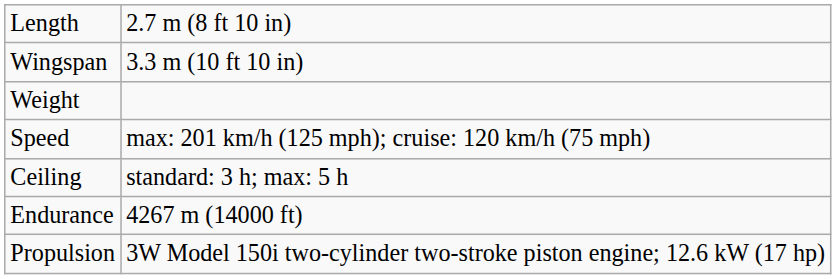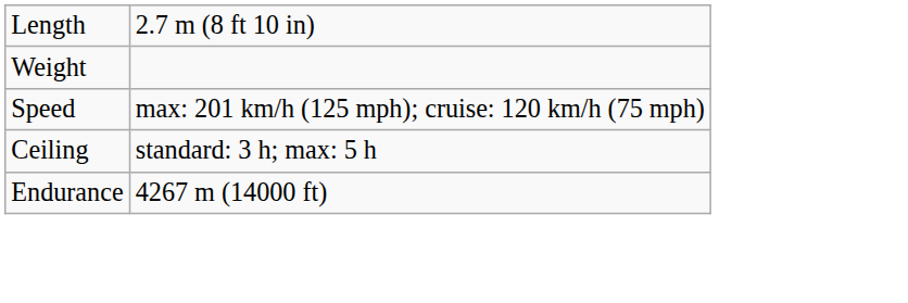 <table class="wikitable">
 <tr>
 <td>Length</td>
 <td>2.7 m (8 ft 10 in) </td>
-</tr>
-<tr>
-<td>Wingspan</td>
-<td>3.3 m (10 ft 10 in)  </td>
 </tr>
 <tr>
 <td>Weight</td>
 <td></td>
 </tr>
 <tr>
 <td>Speed</td>
 <td>max: 201 km/h (125 mph); cruise: 120 km/h (75 mph) </td>
 </tr>
 <tr>
 <td>Ceiling</td>
 <td>standard: 3 h; max: 5 h  </td>
 </tr>
 <tr>
 <td>Endurance</td>
 <td>4267 m (14000 ft) </td>
 </tr>
-<tr>
-<td>Propulsion</td>
-<td>3W Model 150i two-cylinder two-stroke piston engine; 12.6 kW (17 hp) </td>
-</tr>
 </table>
